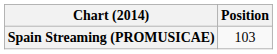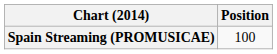 <table class="wikitable plainrowheaders" style="text-align:center;">
 <tr>
 <th scope="col">Chart (2014)</th>
 <th scope="col">Position</th>
 </tr>
 <tr>
 <th scope="row">Spain Streaming (PROMUSICAE)</th>
-<td>103</td>
+<td>100</td>
 </tr>
 </table>
